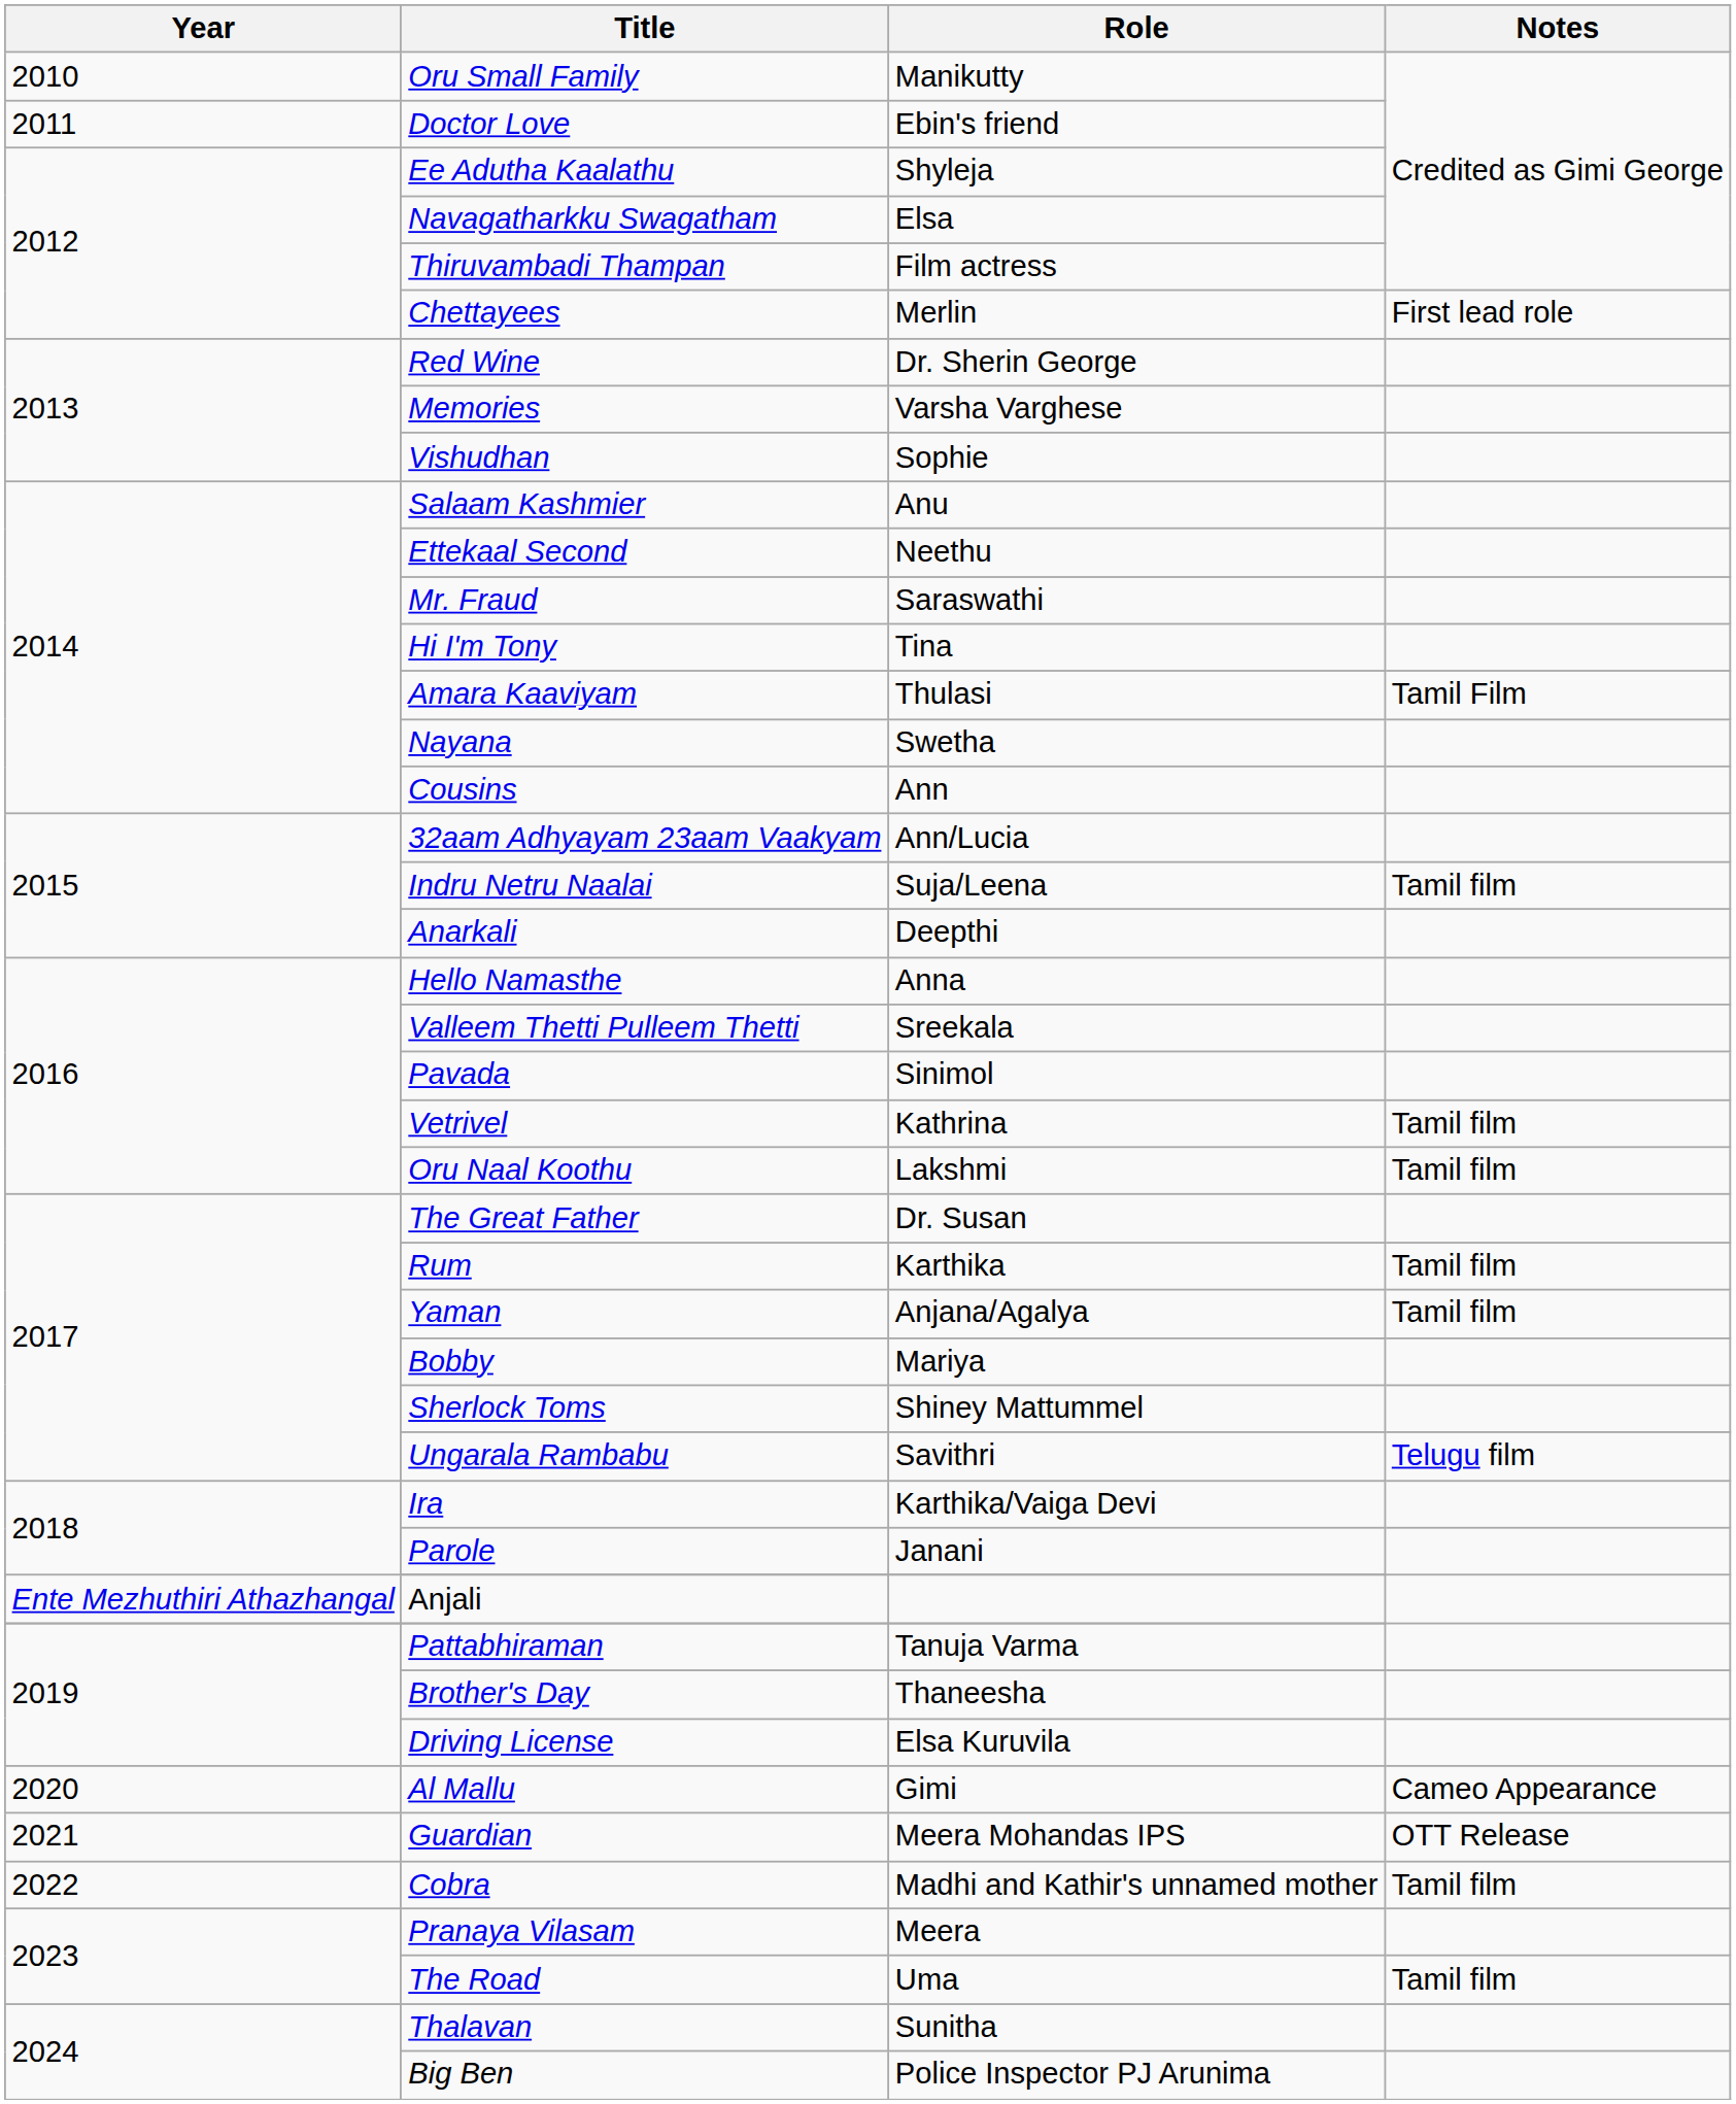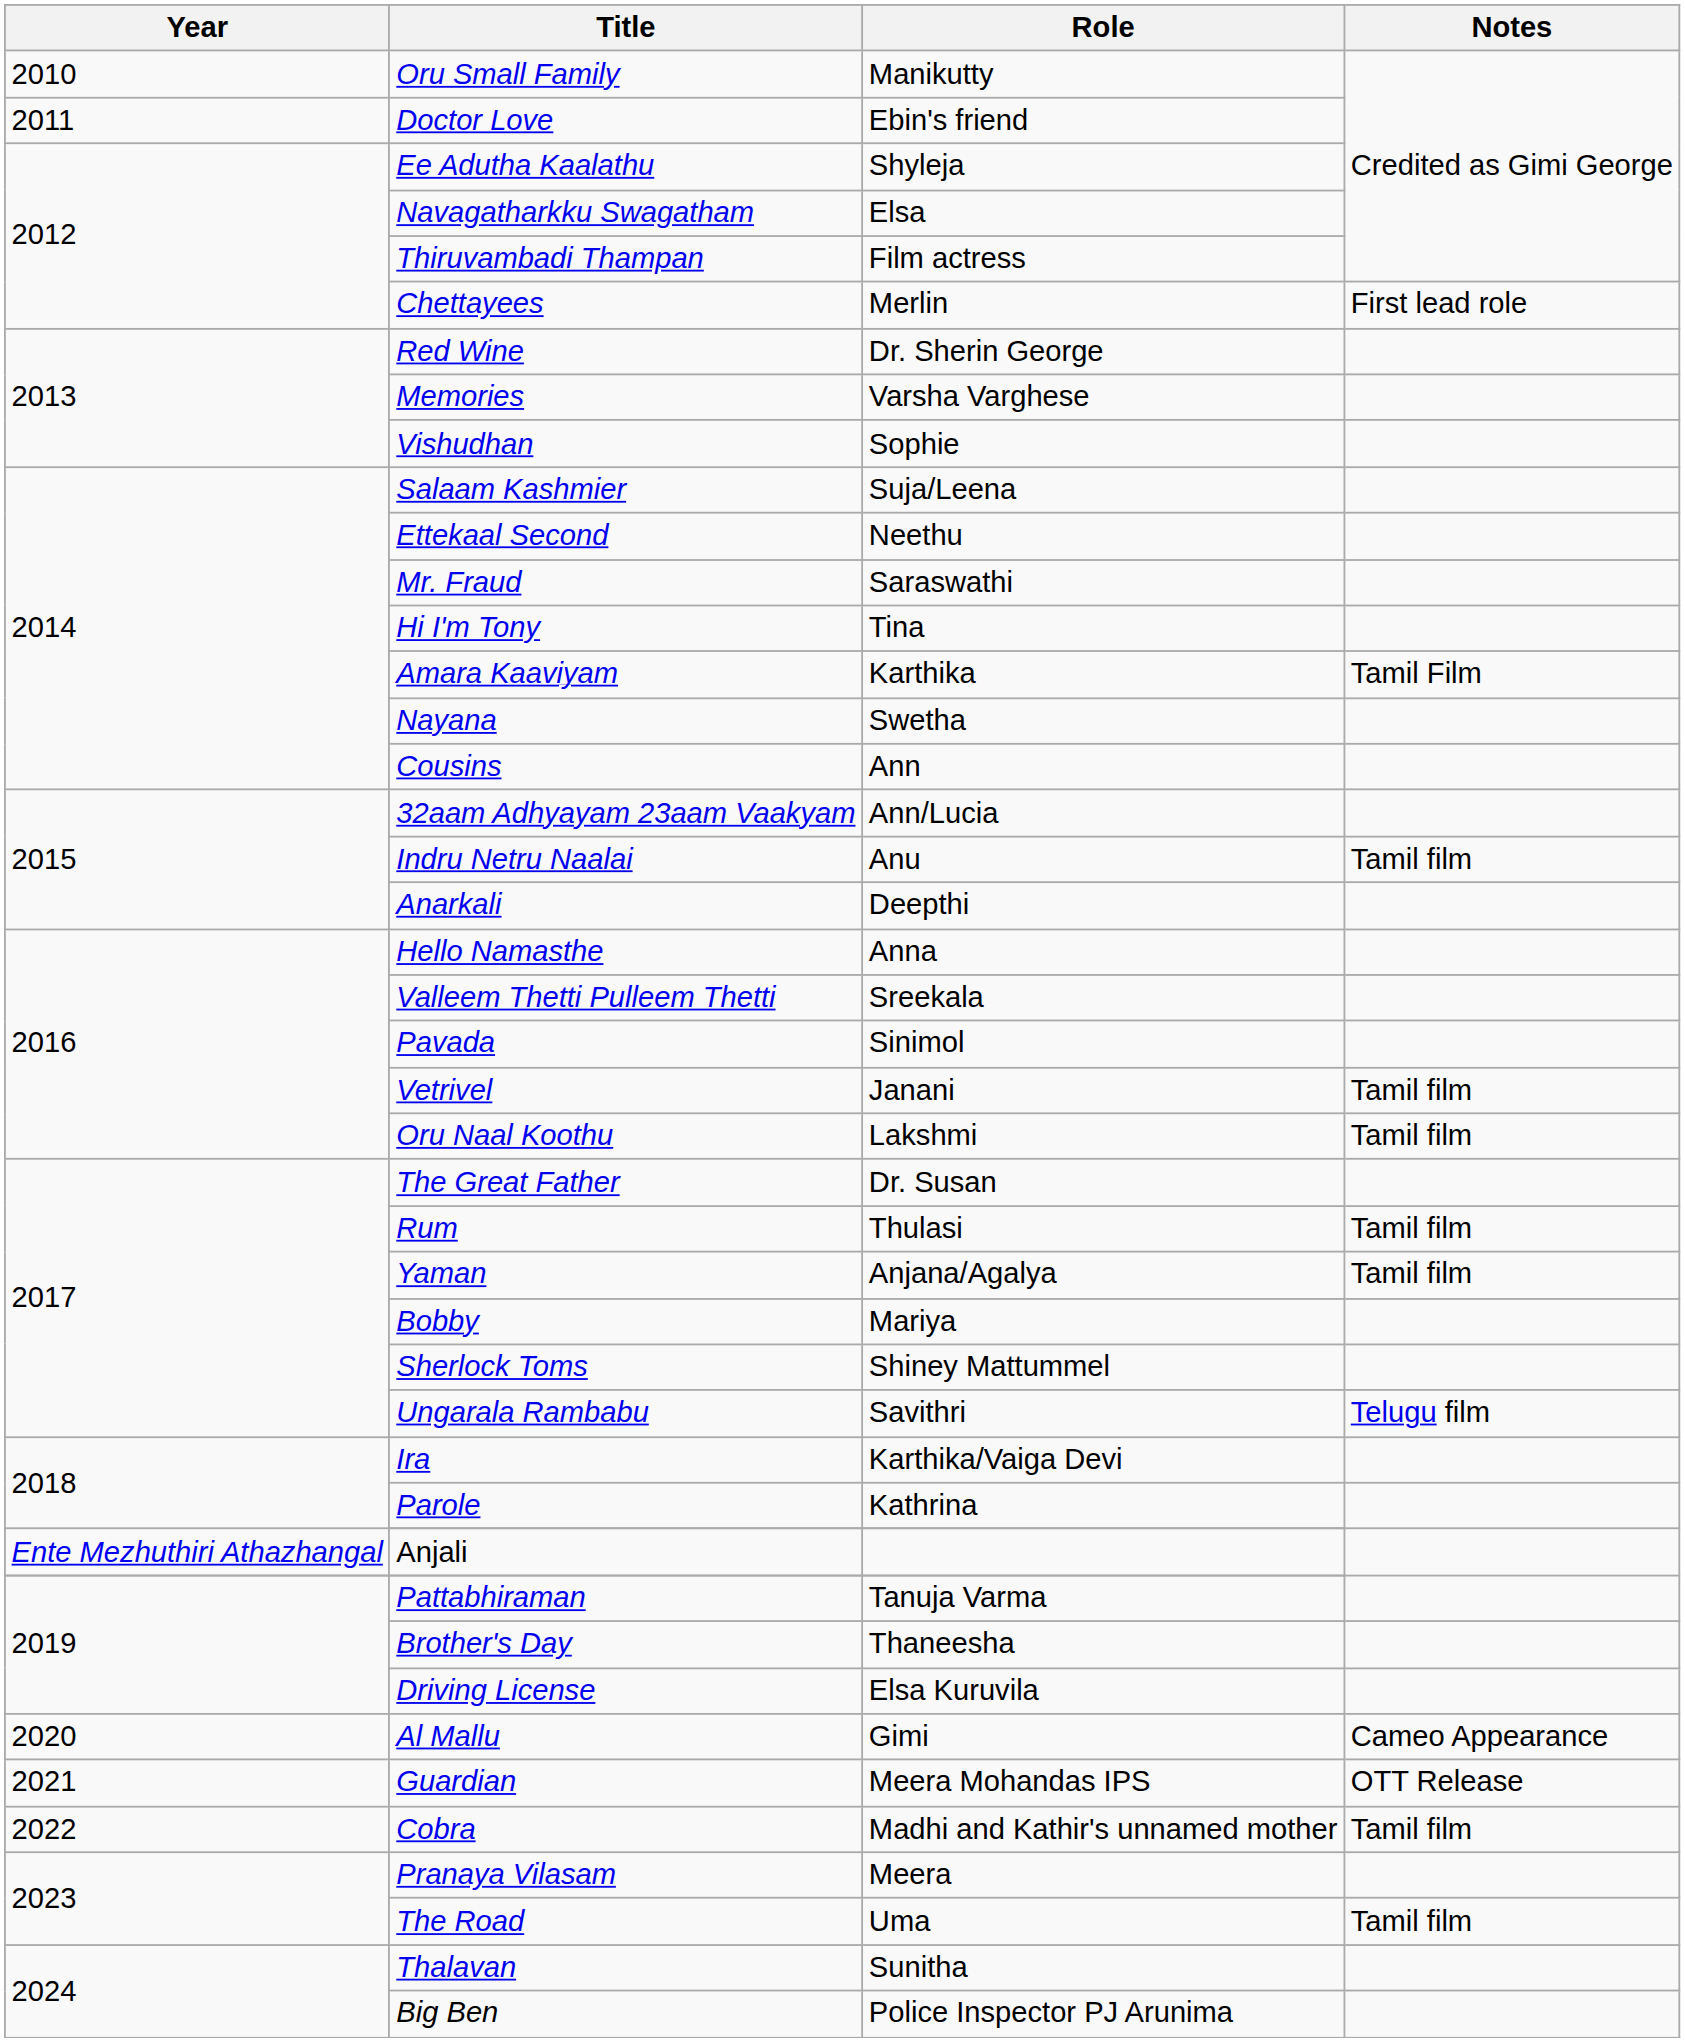 <table class="wikitable sortable" style="text-align:left;">
 <tr>
 <th>Year</th>
 <th>Title</th>
 <th>Role</th>
 <th>Notes</th>
 </tr>
 <tr>
 <td>2010</td>
 <td><em><a href='#'>Oru Small Family</a></em></td>
 <td>Manikutty</td>
 <td rowspan=5>Credited as Gimi George</td>
 </tr>
 <tr>
 <td>2011</td>
 <td><em><a href='#'>Doctor Love</a></em></td>
 <td>Ebin's friend</td>
 </tr>
 <tr>
 <td rowspan="4">2012</td>
 <td><em><a href='#'>Ee Adutha Kaalathu</a></em></td>
 <td>Shyleja</td>
 </tr>
 <tr>
 <td><em><a href='#'>Navagatharkku Swagatham</a></em></td>
 <td>Elsa</td>
 </tr>
 <tr>
 <td><em><a href='#'>Thiruvambadi Thampan</a></em></td>
 <td>Film actress</td>
 </tr>
 <tr>
 <td><em><a href='#'>Chettayees</a></em></td>
 <td>Merlin</td>
 <td>First lead role</td>
 </tr>
 <tr>
 <td rowspan="3">2013</td>
 <td><em><a href='#'>Red Wine</a></em></td>
 <td>Dr. Sherin George</td>
 <td></td>
 </tr>
 <tr>
 <td><em><a href='#'>Memories</a></em></td>
 <td>Varsha Varghese</td>
 <td></td>
 </tr>
 <tr>
 <td><em><a href='#'>Vishudhan</a></em></td>
 <td>Sophie</td>
 <td></td>
 </tr>
 <tr>
 <td rowspan="7">2014</td>
 <td><em><a href='#'>Salaam Kashmier</a></em></td>
-<td>Anu</td>
+<td>Suja/Leena</td>
 <td></td>
 </tr>
 <tr>
 <td><em><a href='#'>Ettekaal Second</a></em></td>
 <td>Neethu</td>
 <td></td>
 </tr>
 <tr>
 <td><em><a href='#'>Mr. Fraud</a></em></td>
 <td>Saraswathi</td>
 <td></td>
 </tr>
 <tr>
 <td><em><a href='#'>Hi I'm Tony</a></em></td>
 <td>Tina</td>
 <td></td>
 </tr>
 <tr>
 <td><em><a href='#'>Amara Kaaviyam</a></em></td>
-<td>Thulasi</td>
+<td>Karthika</td>
 <td>Tamil Film</td>
 </tr>
 <tr>
 <td><em><a href='#'>Nayana</a></em></td>
 <td>Swetha</td>
 <td></td>
 </tr>
 <tr>
 <td><em><a href='#'>Cousins</a></em></td>
 <td>Ann</td>
 <td></td>
 </tr>
 <tr>
 <td rowspan="3">2015</td>
 <td><em><a href='#'>32aam Adhyayam 23aam Vaakyam</a></em></td>
 <td>Ann/Lucia</td>
 <td></td>
 </tr>
 <tr>
 <td><em><a href='#'>Indru Netru Naalai</a></em></td>
-<td>Suja/Leena</td>
+<td>Anu</td>
 <td>Tamil film</td>
 </tr>
 <tr>
 <td><em><a href='#'>Anarkali</a></em></td>
 <td>Deepthi</td>
 <td></td>
 </tr>
 <tr>
 <td rowspan="5">2016</td>
 <td><em><a href='#'>Hello Namasthe</a></em></td>
 <td>Anna</td>
 <td></td>
 </tr>
 <tr>
 <td><em><a href='#'>Valleem Thetti Pulleem Thetti</a></em></td>
 <td>Sreekala</td>
 <td></td>
 </tr>
 <tr>
 <td><em><a href='#'>Pavada</a></em></td>
 <td>Sinimol</td>
 <td></td>
 </tr>
 <tr>
 <td><em><a href='#'>Vetrivel</a></em></td>
-<td>Kathrina</td>
+<td>Janani</td>
 <td>Tamil film</td>
 </tr>
 <tr>
 <td><em><a href='#'>Oru Naal Koothu</a></em></td>
 <td>Lakshmi</td>
 <td>Tamil film</td>
 </tr>
 <tr>
 <td rowspan =6>2017</td>
 <td><em><a href='#'>The Great Father</a></em></td>
 <td>Dr. Susan</td>
 <td></td>
 </tr>
 <tr>
 <td><em><a href='#'>Rum</a></em></td>
-<td>Karthika</td>
+<td>Thulasi</td>
 <td>Tamil film</td>
 </tr>
 <tr>
 <td><em><a href='#'>Yaman</a></em></td>
 <td>Anjana/Agalya</td>
 <td>Tamil film</td>
 </tr>
 <tr>
 <td><em><a href='#'>Bobby</a></em></td>
 <td>Mariya</td>
 <td></td>
 </tr>
 <tr>
 <td><em><a href='#'>Sherlock Toms</a></em></td>
 <td>Shiney Mattummel</td>
 <td></td>
 </tr>
 <tr>
 <td><em><a href='#'>Ungarala Rambabu</a></em></td>
 <td>Savithri</td>
 <td><a href='#'>Telugu</a> film</td>
 </tr>
 <tr>
 <td rowspan =3>2018</td>
 <td><em><a href='#'>Ira</a></em></td>
 <td>Karthika/Vaiga Devi</td>
 <td></td>
 </tr>
 <tr>
 <td><em><a href='#'>Parole</a></em></td>
-<td>Janani</td>
+<td>Kathrina</td>
 <td></td>
 </tr>
 <tr>
 </tr>
 <tr>
 <td><em><a href='#'>Ente Mezhuthiri Athazhangal</a></em></td>
 <td>Anjali</td>
 <td></td>
 </tr>
 <tr>
 </tr>
 <tr>
 <td Rowspan=3>2019</td>
 <td><em><a href='#'>Pattabhiraman</a></em></td>
 <td>Tanuja Varma</td>
 <td></td>
 </tr>
 <tr>
 <td><em><a href='#'>Brother's Day</a></em></td>
 <td>Thaneesha</td>
 <td></td>
 </tr>
 <tr>
 <td><em><a href='#'>Driving License</a></em></td>
 <td>Elsa Kuruvila</td>
 <td></td>
 </tr>
 <tr>
 <td>2020</td>
 <td><em><a href='#'>Al Mallu</a></em></td>
 <td>Gimi</td>
 <td>Cameo Appearance</td>
 </tr>
 <tr>
 <td>2021</td>
 <td><em><a href='#'>Guardian</a></em></td>
 <td>Meera Mohandas IPS</td>
 <td>OTT Release</td>
 </tr>
 <tr>
 <td>2022</td>
 <td><em><a href='#'>Cobra</a></em></td>
 <td>Madhi and Kathir's unnamed mother</td>
 <td>Tamil film</td>
 </tr>
 <tr>
 <td rowspan=2>2023</td>
 <td><em><a href='#'>Pranaya Vilasam</a></em></td>
 <td>Meera</td>
 <td></td>
 </tr>
 <tr>
 <td><em><a href='#'>The Road</a></em></td>
 <td>Uma</td>
 <td>Tamil film</td>
 </tr>
 <tr>
 <td rowspan=2>2024</td>
 <td><em><a href='#'>Thalavan</a></em></td>
 <td>Sunitha</td>
 <td></td>
 </tr>
 <tr>
 <td><em>Big Ben</em></td>
 <td>Police Inspector PJ Arunima</td>
 <td></td>
 </tr>
 <tr>
 </tr>
 </table>
